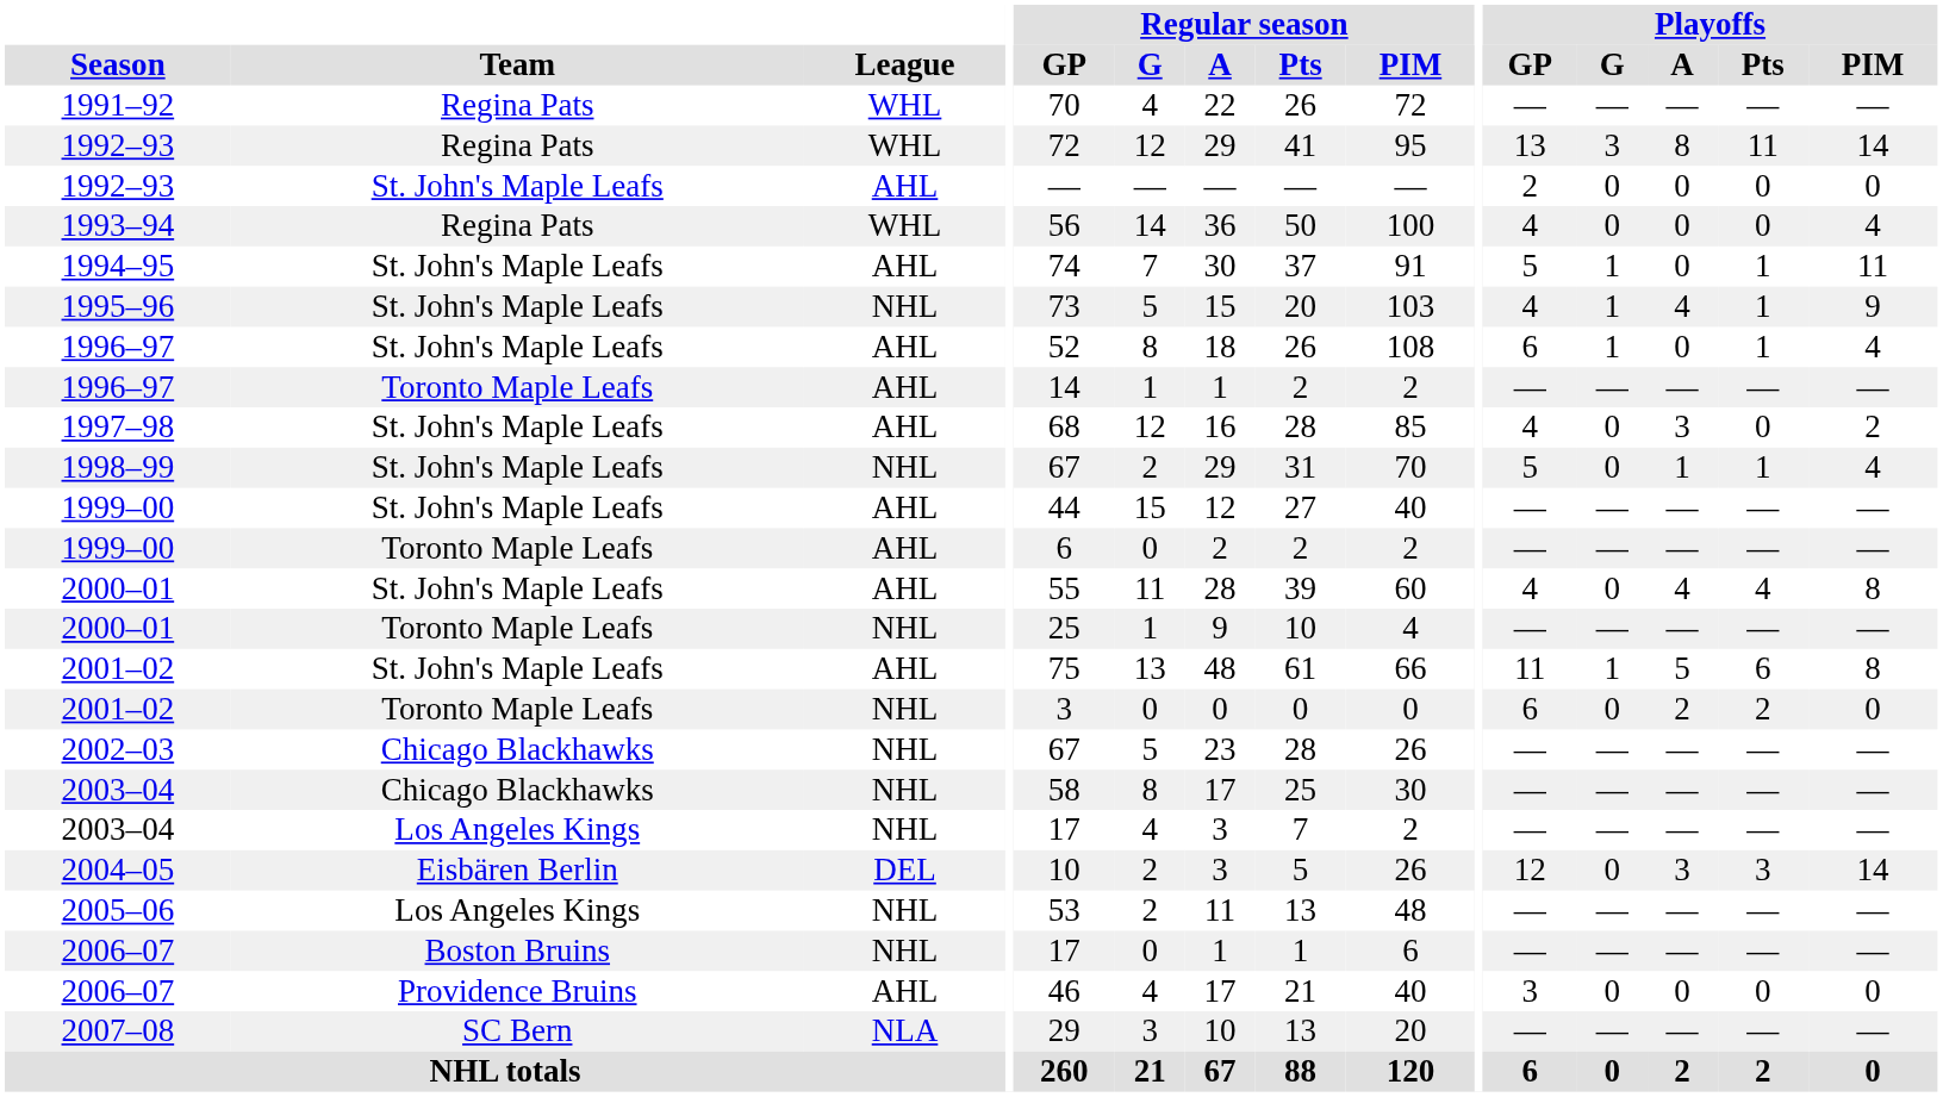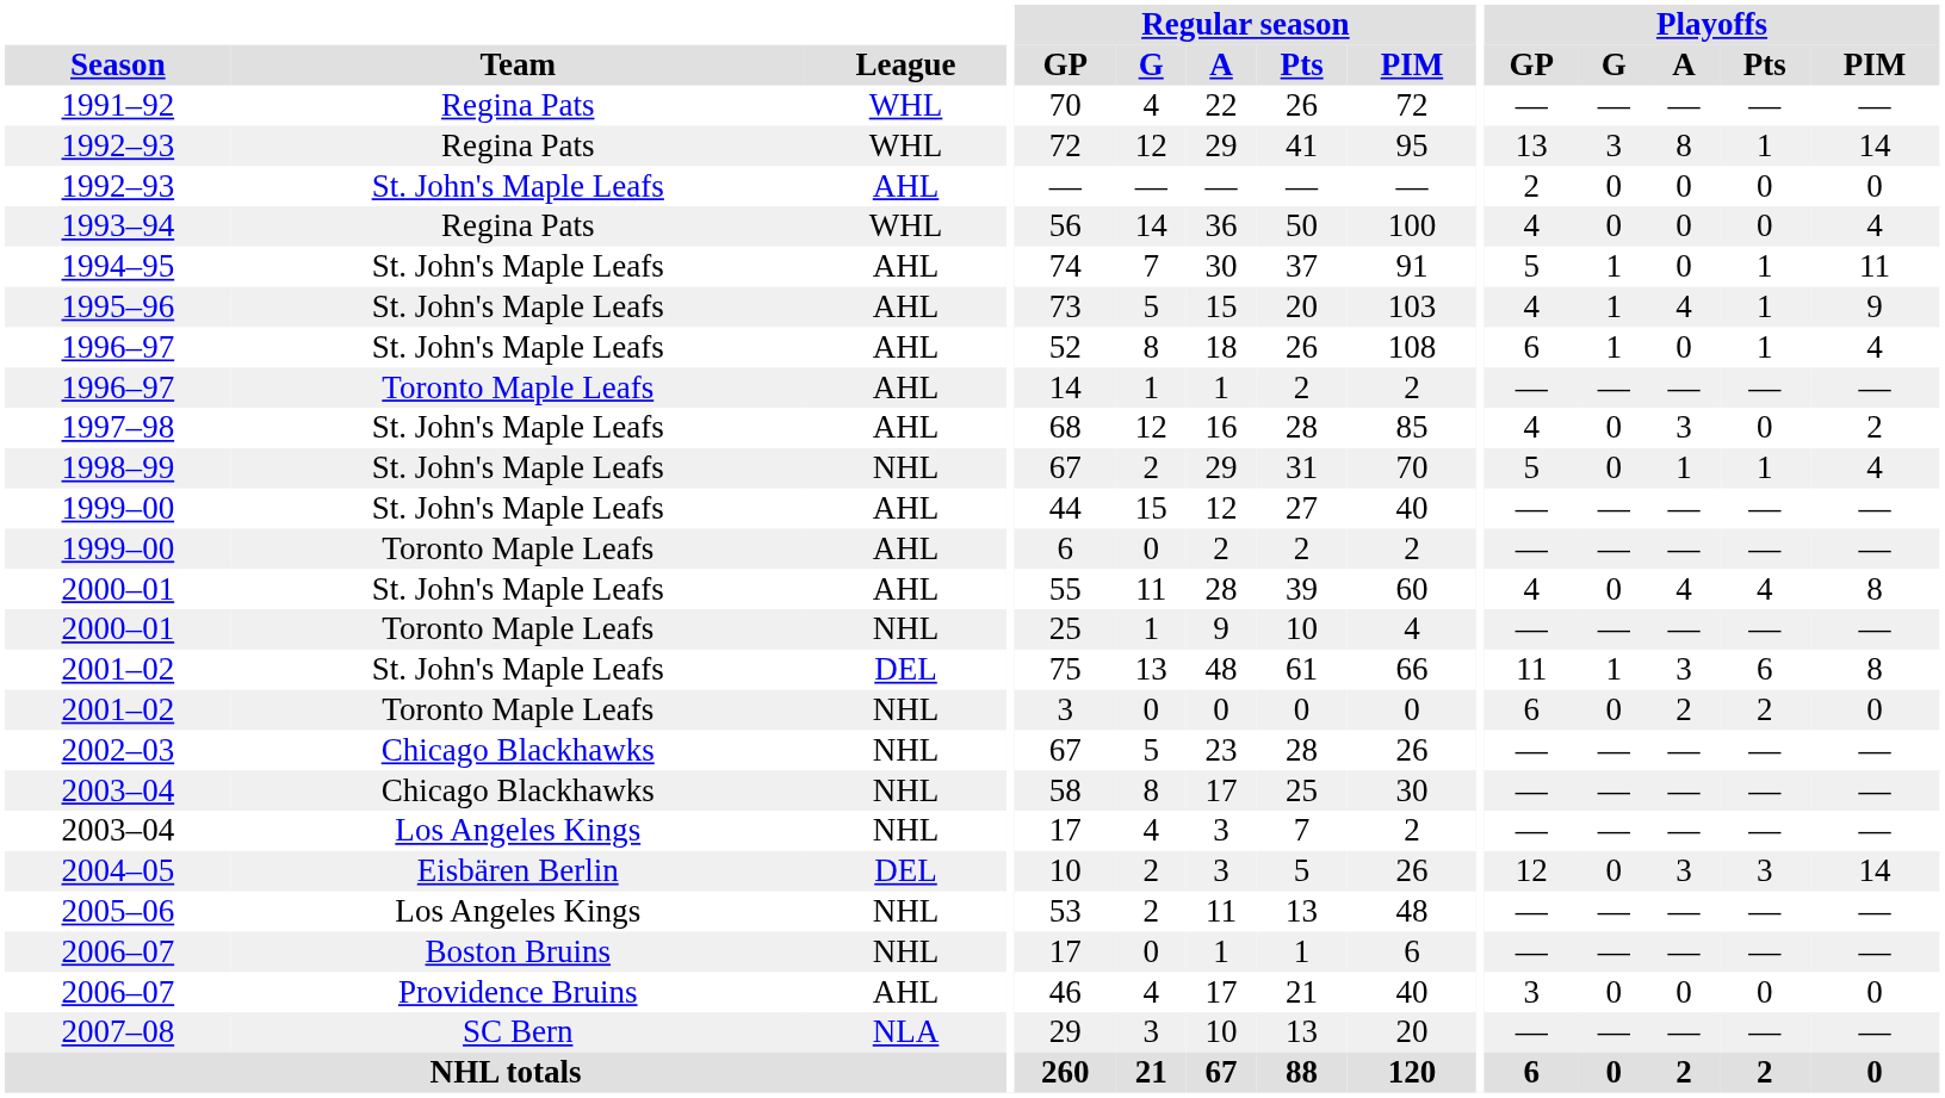 <table border="0" cellpadding="1" cellspacing="0" style="text-align:center; width:60em">
 <tr bgcolor="#e0e0e0">
 <th colspan="3"  bgcolor="#ffffff"></th>
 <th rowspan="99" bgcolor="#ffffff"></th>
 <th colspan="5"><a href='#'>Regular season</a></th>
 <th rowspan="99" bgcolor="#ffffff"></th>
 <th colspan="5"><a href='#'>Playoffs</a></th>
 </tr>
 <tr bgcolor="#e0e0e0">
 <th><a href='#'>Season</a></th>
 <th>Team</th>
 <th>League</th>
 <th>GP</th>
 <th><a href='#'>G</a></th>
 <th><a href='#'>A</a></th>
 <th><a href='#'>Pts</a></th>
 <th><a href='#'>PIM</a></th>
 <th>GP</th>
 <th>G</th>
 <th>A</th>
 <th>Pts</th>
 <th>PIM</th>
 </tr>
 <tr ALIGN="center">
 <td><a href='#'>1991–92</a></td>
 <td><a href='#'>Regina Pats</a></td>
 <td><a href='#'>WHL</a></td>
 <td>70</td>
 <td>4</td>
 <td>22</td>
 <td>26</td>
 <td>72</td>
 <td>—</td>
 <td>—</td>
 <td>—</td>
 <td>—</td>
 <td>—</td>
 </tr>
 <tr ALIGN="center" bgcolor="#f0f0f0">
 <td><a href='#'>1992–93</a></td>
 <td>Regina Pats</td>
 <td>WHL</td>
 <td>72</td>
 <td>12</td>
 <td>29</td>
 <td>41</td>
 <td>95</td>
 <td>13</td>
 <td>3</td>
 <td>8</td>
-<td>11</td>
+<td>1</td>
 <td>14</td>
 </tr>
 <tr ALIGN="center">
 <td><a href='#'>1992–93</a></td>
 <td><a href='#'>St. John's Maple Leafs</a></td>
 <td><a href='#'>AHL</a></td>
 <td>—</td>
 <td>—</td>
 <td>—</td>
 <td>—</td>
 <td>—</td>
 <td>2</td>
 <td>0</td>
 <td>0</td>
 <td>0</td>
 <td>0</td>
 </tr>
 <tr ALIGN="center" bgcolor="#f0f0f0">
 <td><a href='#'>1993–94</a></td>
 <td>Regina Pats</td>
 <td>WHL</td>
 <td>56</td>
 <td>14</td>
 <td>36</td>
 <td>50</td>
 <td>100</td>
 <td>4</td>
 <td>0</td>
 <td>0</td>
 <td>0</td>
 <td>4</td>
 </tr>
 <tr ALIGN="center">
 <td><a href='#'>1994–95</a></td>
 <td>St. John's Maple Leafs</td>
 <td>AHL</td>
 <td>74</td>
 <td>7</td>
 <td>30</td>
 <td>37</td>
 <td>91</td>
 <td>5</td>
 <td>1</td>
 <td>0</td>
 <td>1</td>
 <td>11</td>
 </tr>
 <tr ALIGN="center" bgcolor="#f0f0f0">
 <td><a href='#'>1995–96</a></td>
 <td>St. John's Maple Leafs</td>
-<td>NHL</td>
+<td>AHL</td>
 <td>73</td>
 <td>5</td>
 <td>15</td>
 <td>20</td>
 <td>103</td>
 <td>4</td>
 <td>1</td>
 <td>4</td>
 <td>1</td>
 <td>9</td>
 </tr>
 <tr ALIGN="center">
 <td><a href='#'>1996–97</a></td>
 <td>St. John's Maple Leafs</td>
 <td>AHL</td>
 <td>52</td>
 <td>8</td>
 <td>18</td>
 <td>26</td>
 <td>108</td>
 <td>6</td>
 <td>1</td>
 <td>0</td>
 <td>1</td>
 <td>4</td>
 </tr>
 <tr ALIGN="center" bgcolor="#f0f0f0">
 <td><a href='#'>1996–97</a></td>
 <td><a href='#'>Toronto Maple Leafs</a></td>
 <td>AHL</td>
 <td>14</td>
 <td>1</td>
 <td>1</td>
 <td>2</td>
 <td>2</td>
 <td>—</td>
 <td>—</td>
 <td>—</td>
 <td>—</td>
 <td>—</td>
 </tr>
 <tr ALIGN="center">
 <td><a href='#'>1997–98</a></td>
 <td>St. John's Maple Leafs</td>
 <td>AHL</td>
 <td>68</td>
 <td>12</td>
 <td>16</td>
 <td>28</td>
 <td>85</td>
 <td>4</td>
 <td>0</td>
 <td>3</td>
 <td>0</td>
 <td>2</td>
 </tr>
 <tr ALIGN="center" bgcolor="#f0f0f0">
 <td><a href='#'>1998–99</a></td>
 <td>St. John's Maple Leafs</td>
 <td>NHL</td>
 <td>67</td>
 <td>2</td>
 <td>29</td>
 <td>31</td>
 <td>70</td>
 <td>5</td>
 <td>0</td>
 <td>1</td>
 <td>1</td>
 <td>4</td>
 </tr>
 <tr ALIGN="center">
 <td><a href='#'>1999–00</a></td>
 <td>St. John's Maple Leafs</td>
 <td>AHL</td>
 <td>44</td>
 <td>15</td>
 <td>12</td>
 <td>27</td>
 <td>40</td>
 <td>—</td>
 <td>—</td>
 <td>—</td>
 <td>—</td>
 <td>—</td>
 </tr>
 <tr ALIGN="center" bgcolor="#f0f0f0">
 <td><a href='#'>1999–00</a></td>
 <td>Toronto Maple Leafs</td>
 <td>AHL</td>
 <td>6</td>
 <td>0</td>
 <td>2</td>
 <td>2</td>
 <td>2</td>
 <td>—</td>
 <td>—</td>
 <td>—</td>
 <td>—</td>
 <td>—</td>
 </tr>
 <tr ALIGN="center">
 <td><a href='#'>2000–01</a></td>
 <td>St. John's Maple Leafs</td>
 <td>AHL</td>
 <td>55</td>
 <td>11</td>
 <td>28</td>
 <td>39</td>
 <td>60</td>
 <td>4</td>
 <td>0</td>
 <td>4</td>
 <td>4</td>
 <td>8</td>
 </tr>
 <tr ALIGN="center" bgcolor="#f0f0f0">
 <td><a href='#'>2000–01</a></td>
 <td>Toronto Maple Leafs</td>
 <td>NHL</td>
 <td>25</td>
 <td>1</td>
 <td>9</td>
 <td>10</td>
 <td>4</td>
 <td>—</td>
 <td>—</td>
 <td>—</td>
 <td>—</td>
 <td>—</td>
 </tr>
 <tr ALIGN="center">
 <td><a href='#'>2001–02</a></td>
 <td>St. John's Maple Leafs</td>
-<td>AHL</td>
+<td><a href='#'>DEL</a></td>
 <td>75</td>
 <td>13</td>
 <td>48</td>
 <td>61</td>
 <td>66</td>
 <td>11</td>
 <td>1</td>
-<td>5</td>
+<td>3</td>
 <td>6</td>
 <td>8</td>
 </tr>
 <tr ALIGN="center" bgcolor="#f0f0f0">
 <td><a href='#'>2001–02</a></td>
 <td>Toronto Maple Leafs</td>
 <td>NHL</td>
 <td>3</td>
 <td>0</td>
 <td>0</td>
 <td>0</td>
 <td>0</td>
 <td>6</td>
 <td>0</td>
 <td>2</td>
 <td>2</td>
 <td>0</td>
 </tr>
 <tr ALIGN="center">
 <td><a href='#'>2002–03</a></td>
 <td><a href='#'>Chicago Blackhawks</a></td>
 <td>NHL</td>
 <td>67</td>
 <td>5</td>
 <td>23</td>
 <td>28</td>
 <td>26</td>
 <td>—</td>
 <td>—</td>
 <td>—</td>
 <td>—</td>
 <td>—</td>
 </tr>
 <tr ALIGN="center" bgcolor="#f0f0f0">
 <td><a href='#'>2003–04</a></td>
 <td>Chicago Blackhawks</td>
 <td>NHL</td>
 <td>58</td>
 <td>8</td>
 <td>17</td>
 <td>25</td>
 <td>30</td>
 <td>—</td>
 <td>—</td>
 <td>—</td>
 <td>—</td>
 <td>—</td>
 </tr>
 <tr ALIGN="center">
 <td>2003–04</td>
 <td><a href='#'>Los Angeles Kings</a></td>
 <td>NHL</td>
 <td>17</td>
 <td>4</td>
 <td>3</td>
 <td>7</td>
 <td>2</td>
 <td>—</td>
 <td>—</td>
 <td>—</td>
 <td>—</td>
 <td>—</td>
 </tr>
 <tr ALIGN="center" bgcolor="#f0f0f0">
 <td><a href='#'>2004–05</a></td>
 <td><a href='#'>Eisbären Berlin</a></td>
 <td><a href='#'>DEL</a></td>
 <td>10</td>
 <td>2</td>
 <td>3</td>
 <td>5</td>
 <td>26</td>
 <td>12</td>
 <td>0</td>
 <td>3</td>
 <td>3</td>
 <td>14</td>
 </tr>
 <tr ALIGN="center">
 <td><a href='#'>2005–06</a></td>
 <td>Los Angeles Kings</td>
 <td>NHL</td>
 <td>53</td>
 <td>2</td>
 <td>11</td>
 <td>13</td>
 <td>48</td>
 <td>—</td>
 <td>—</td>
 <td>—</td>
 <td>—</td>
 <td>—</td>
 </tr>
 <tr ALIGN="center" bgcolor="#f0f0f0">
 <td><a href='#'>2006–07</a></td>
 <td><a href='#'>Boston Bruins</a></td>
 <td>NHL</td>
 <td>17</td>
 <td>0</td>
 <td>1</td>
 <td>1</td>
 <td>6</td>
 <td>—</td>
 <td>—</td>
 <td>—</td>
 <td>—</td>
 <td>—</td>
 </tr>
 <tr ALIGN="center">
 <td><a href='#'>2006–07</a></td>
 <td><a href='#'>Providence Bruins</a></td>
 <td>AHL</td>
 <td>46</td>
 <td>4</td>
 <td>17</td>
 <td>21</td>
 <td>40</td>
 <td>3</td>
 <td>0</td>
 <td>0</td>
 <td>0</td>
 <td>0</td>
 </tr>
 <tr ALIGN="center" bgcolor="#f0f0f0">
 <td><a href='#'>2007–08</a></td>
 <td><a href='#'>SC Bern</a></td>
 <td><a href='#'>NLA</a></td>
 <td>29</td>
 <td>3</td>
 <td>10</td>
 <td>13</td>
 <td>20</td>
 <td>—</td>
 <td>—</td>
 <td>—</td>
 <td>—</td>
 <td>—</td>
 </tr>
 <tr bgcolor="#e0e0e0">
 <th colspan="3">NHL totals</th>
 <th>260</th>
 <th>21</th>
 <th>67</th>
 <th>88</th>
 <th>120</th>
 <th>6</th>
 <th>0</th>
 <th>2</th>
 <th>2</th>
 <th>0</th>
 </tr>
 </table>
